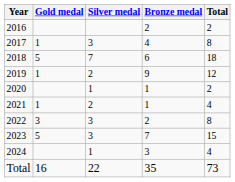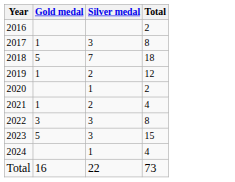 <table class="wikitable">
 <tr>
 <th>Year</th>
 <th><a href='#'>Gold medal</a></th>
 <th><a href='#'>Silver medal</a></th>
-<th><a href='#'>Bronze medal</a></th>
 <th>Total</th>
 </tr>
 <tr>
 <td>2016</td>
 <td></td>
 <td></td>
 <td>2</td>
-<td>2</td>
 </tr>
 <tr>
 <td>2017</td>
 <td>1</td>
 <td>3</td>
-<td>4</td>
 <td>8</td>
 </tr>
 <tr>
 <td>2018</td>
 <td>5</td>
 <td>7</td>
-<td>6</td>
 <td>18</td>
 </tr>
 <tr>
 <td>2019</td>
 <td>1</td>
 <td>2</td>
-<td>9</td>
 <td>12</td>
 </tr>
 <tr>
 <td>2020</td>
 <td></td>
-<td>1</td>
 <td>1</td>
 <td>2</td>
 </tr>
 <tr>
 <td>2021</td>
 <td>1</td>
 <td>2</td>
-<td>1</td>
 <td>4</td>
 </tr>
 <tr>
 <td>2022</td>
 <td>3</td>
 <td>3</td>
-<td>2</td>
 <td>8</td>
 </tr>
 <tr>
 <td>2023</td>
 <td>5</td>
 <td>3</td>
-<td>7</td>
 <td>15</td>
 </tr>
 <tr>
 <td>2024</td>
 <td></td>
 <td>1</td>
-<td>3</td>
 <td>4</td>
 </tr>
 <tr>
 <td><big>Total</big></td>
 <td><big>16</big></td>
 <td><big>22</big></td>
-<td><big>35</big></td>
 <td><big>73</big></td>
 </tr>
 </table>
